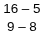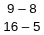 <table style="text-align:center">
 <tr>
 <th width=200></th>
 <th width=100></th>
 <th width=200></th>
 </tr>
 <tr>
 <td align=right><strong></strong></td>
-<td>16 – 5</td>
+<td>9 – 8</td>
 <td align=left></td>
 </tr>
 <tr>
 <td align=right><strong></strong></td>
-<td>9 – 8</td>
+<td>16 – 5</td>
 <td align=left></td>
 </tr>
 </table>
